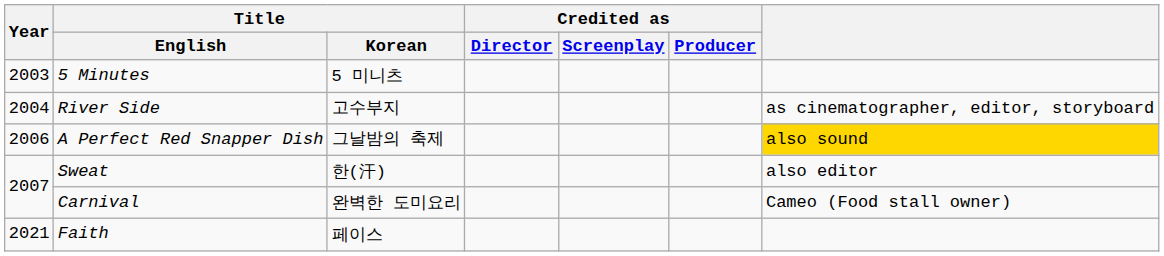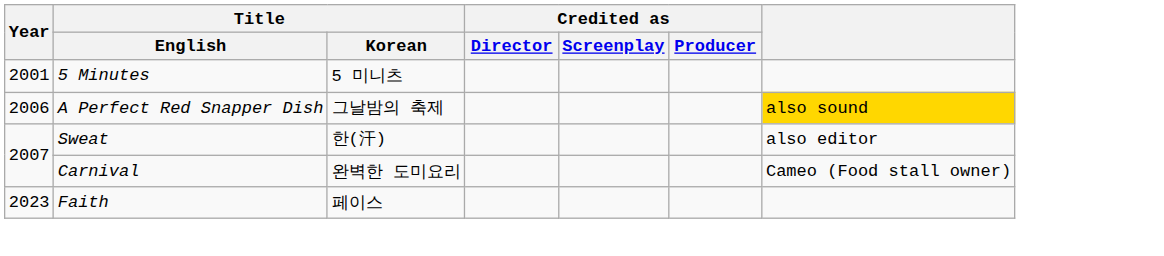 <table class="wikitable sortable">
 <tr>
 <th rowspan="2">Year</th>
 <th colspan="2">Title</th>
 <th colspan="3">Credited as</th>
 <th rowspan="2" class="unsortable"></th>
 </tr>
 <tr>
 <th>English</th>
 <th>Korean</th>
 <th width="65" class="unsortable"><a href='#'>Director</a></th>
 <th width="65" class="unsortable"><a href='#'>Screenplay</a></th>
 <th width="65" class="unsortable"><a href='#'>Producer</a></th>
 </tr>
 <tr>
-<td>2003</td>
+<td>2001</td>
 <td><em>5 Minutes</em></td>
 <td>5 미니츠</td>
 <td></td>
 <td></td>
 <td></td>
 <td></td>
-</tr>
-<tr>
-<td>2004</td>
-<td><em>River Side</em></td>
-<td>고수부지</td>
-<td></td>
-<td></td>
-<td></td>
-<td>as cinematographer, editor, storyboard</td>
 </tr>
 <tr>
 <td>2006</td>
 <td><em>A Perfect Red Snapper Dish</em></td>
 <td>그날밤의 축제</td>
 <td></td>
 <td></td>
 <td></td>
 <td style="background: gold;">also sound</td>
 </tr>
 <tr>
 <td rowspan="2">2007</td>
 <td><em>Sweat</em></td>
 <td>한(汗)</td>
 <td></td>
 <td></td>
 <td></td>
 <td>also editor</td>
 </tr>
 <tr>
 <td><em>Carnival</em></td>
 <td>완벽한 도미요리</td>
 <td></td>
 <td></td>
 <td></td>
 <td>Cameo (Food stall owner)</td>
 </tr>
 <tr>
-<td>2021</td>
+<td>2023</td>
 <td><em>Faith</em></td>
 <td>페이스</td>
 <td></td>
 <td></td>
 <td></td>
 <td></td>
 </tr>
 </table>
